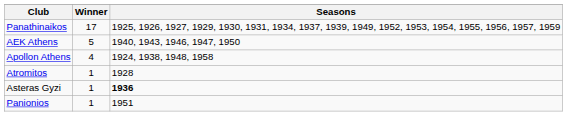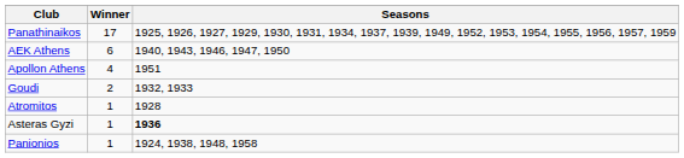 <table class="wikitable">
 <tr>
 </tr>
 <tr>
 <th>Club</th>
 <th>Winner</th>
 <th>Seasons</th>
 </tr>
 <tr>
 <td><a href='#'>Panathinaikos</a></td>
 <td align="center">17</td>
 <td>1925, 1926, 1927, 1929, 1930, 1931, 1934, 1937, 1939, 1949, 1952, 1953, 1954, 1955, 1956, 1957, 1959</td>
 </tr>
 <tr>
 <td><a href='#'>AEK Athens</a></td>
-<td align="center">5</td>
+<td align="center">6</td>
 <td>1940, 1943, 1946, 1947, 1950</td>
 </tr>
 <tr>
 <td><a href='#'>Apollon Athens</a></td>
 <td align="center">4</td>
-<td>1924, 1938, 1948, 1958</td>
+<td>1951</td>
+</tr>
+<tr>
+<td><a href='#'>Goudi</a></td>
+<td align="center">2</td>
+<td>1932, 1933</td>
 </tr>
 <tr>
 <td><a href='#'>Atromitos</a></td>
 <td align="center">1</td>
 <td>1928</td>
 </tr>
 <tr>
 <td>Asteras Gyzi</td>
 <td align="center">1</td>
 <td><strong>1936</strong></td>
 </tr>
 <tr>
 <td><a href='#'>Panionios</a></td>
 <td align="center">1</td>
-<td>1951</td>
+<td>1924, 1938, 1948, 1958</td>
 </tr>
 </table>
